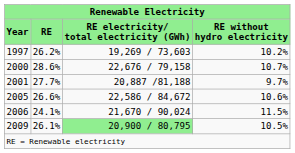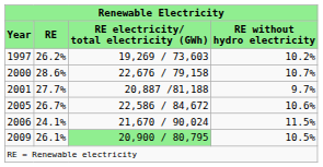 <table class="wikitable" 10px">
 <tr>
 <th colspan="4"  style="text-align:center; background:lightgreen;">Renewable Electricity</th>
 </tr>
 <tr ---->
 <th style="background: lightgreen">Year</th>
 <th style="background: lightgreen">RE</th>
 <th style="background: lightgreen">RE electricity/ <br> total electricity (GWh)</th>
 <th style="background: lightgreen">RE without<br> hydro electricity</th>
 </tr>
 <tr>
 <td style="text-align:left;">1997</td>
 <td style="text-align:right;">26.2%</td>
 <td style="text-align:right;">19,269 / 73,603</td>
 <td style="text-align:right;">10.2%</td>
 </tr>
 <tr>
 <td style="text-align:left;">2000</td>
 <td style="text-align:right;">28.6%</td>
 <td style="text-align:right;">22,676 / 79,158</td>
 <td style="text-align:right;">10.7%</td>
 </tr>
 <tr>
 <td style="text-align:left;">2001</td>
 <td style="text-align:right;">27.7%</td>
 <td style="text-align:right;">20,887 /81,188</td>
 <td style="text-align:right;">9.7%</td>
 </tr>
 <tr>
 <td style="text-align:left;">2005</td>
-<td style="text-align:right;">26.6%</td>
+<td style="text-align:right;">26.7%</td>
 <td style="text-align:right;">22,586 / 84,672</td>
 <td style="text-align:right;">10.6%</td>
 </tr>
 <tr>
 <td style="text-align:left;">2006</td>
 <td style="text-align:right;">24.1%</td>
 <td style="text-align:right;">21,670 / 90,024</td>
 <td style="text-align:right;">11.5%</td>
 </tr>
 <tr>
 <td style="text-align:left;">2009</td>
 <td style="text-align:right;">26.1%</td>
 <td style="background: lightgreen; text-align:right;">20,900 / 80,795</td>
 <td style="text-align:right;">10.5%</td>
 </tr>
 <tr>
 <td style="text-align:left;" colspan="4"><small>RE = Renewable electricity</small></td>
 </tr>
 </table>
